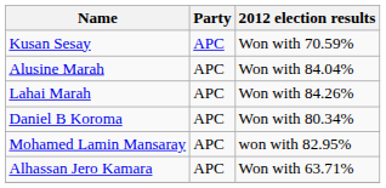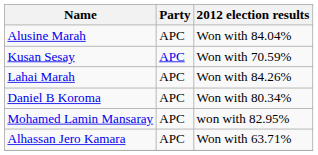 <table class="wikitable">
 <tr>
 <th>Name</th>
 <th>Party</th>
 <th>2012 election results</th>
 </tr>
 <tr>
+<td><a href='#'>Alusine Marah</a></td>
+<td>APC</td>
+<td>Won with 84.04%</td>
+</tr>
+<tr>
 <td><a href='#'>Kusan Sesay</a></td>
 <td><a href='#'>APC</a></td>
 <td>Won with 70.59%</td>
-</tr>
-<tr>
-<td><a href='#'>Alusine Marah</a></td>
-<td>APC</td>
-<td>Won with 84.04%</td>
 </tr>
 <tr>
 <td><a href='#'>Lahai Marah</a></td>
 <td>APC</td>
 <td>Won with 84.26%</td>
 </tr>
 <tr>
 <td><a href='#'>Daniel B Koroma</a></td>
 <td>APC</td>
 <td>Won with 80.34%</td>
 </tr>
 <tr>
 <td><a href='#'>Mohamed Lamin Mansaray</a></td>
 <td>APC</td>
 <td>won with 82.95%</td>
 </tr>
 <tr>
 <td><a href='#'>Alhassan Jero Kamara</a></td>
 <td>APC</td>
 <td>Won with 63.71%</td>
 </tr>
 <tr>
 </tr>
 </table>
